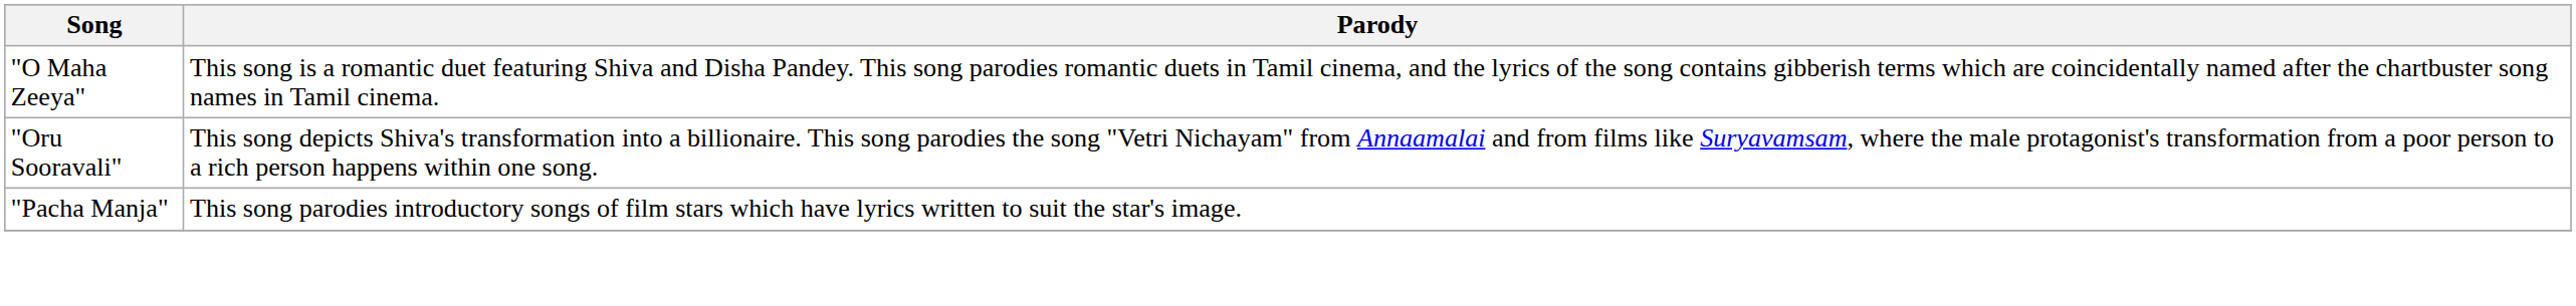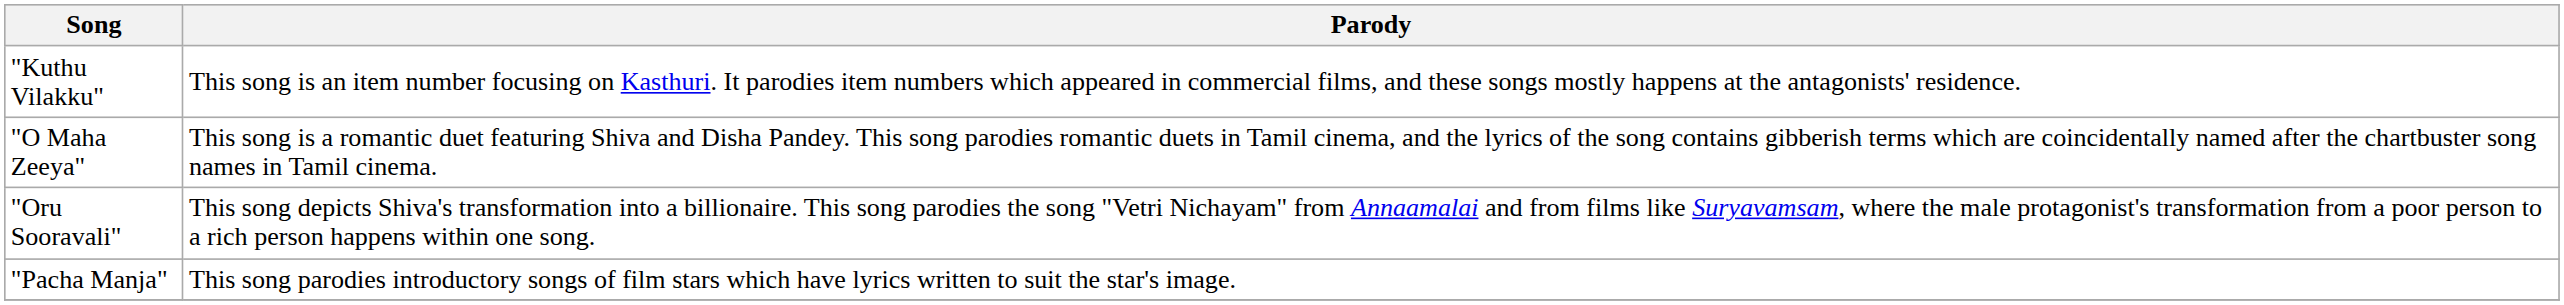 <table class="wikitable" style="background:#ffffff;">
 <tr>
 <th>Song</th>
 <th>Parody</th>
+</tr>
+<tr>
+<td>"Kuthu Vilakku"</td>
+<td>This song is an item number focusing on <a href='#'>Kasthuri</a>. It parodies item numbers which appeared in commercial films, and these songs mostly happens at the antagonists' residence.</td>
 </tr>
 <tr>
 <td>"O Maha Zeeya"</td>
 <td>This song is a romantic duet featuring Shiva and Disha Pandey. This song parodies romantic duets in Tamil cinema, and the lyrics of the song contains gibberish terms which are coincidentally named after the chartbuster song names in Tamil cinema.</td>
 </tr>
 <tr>
 <td>"Oru Sooravali"</td>
 <td>This song depicts Shiva's transformation into a billionaire. This song parodies the song "Vetri Nichayam" from <em><a href='#'>Annaamalai</a></em> and from  films like <em><a href='#'>Suryavamsam</a></em>, where the male protagonist's transformation from a poor person to a rich person happens within one song.</td>
 </tr>
 <tr>
 <td>"Pacha Manja"</td>
 <td>This song parodies introductory songs of film stars which have lyrics written to suit the star's image.</td>
 </tr>
 <tr>
 </tr>
 </table>
